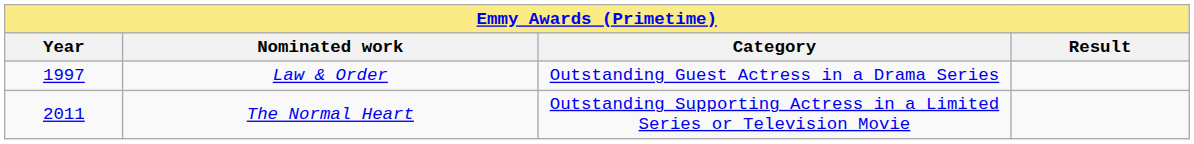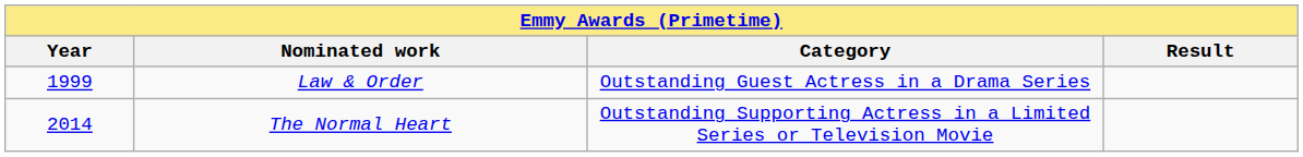 <table width="70%" class="wikitable sortable">
 <tr>
 <th colspan="4" - style="background:#FAEB86;" align="center"><a href='#'>Emmy Awards (Primetime)</a></th>
 </tr>
 <tr>
 <th width="10%">Year</th>
 <th width="35%">Nominated work</th>
 <th width="40%">Category</th>
 <th width="15%">Result</th>
 </tr>
 <tr>
-<td align="center"><a href='#'>1997</a></td>
+<td align="center"><a href='#'>1999</a></td>
 <td align="center"><em><a href='#'>Law & Order</a></em></td>
 <td align="center"><a href='#'>Outstanding Guest Actress in a Drama Series</a></td>
 <td></td>
 </tr>
 <tr>
-<td align="center"><a href='#'>2011</a></td>
+<td align="center"><a href='#'>2014</a></td>
 <td align="center"><em><a href='#'>The Normal Heart</a></em></td>
 <td align="center"><a href='#'>Outstanding Supporting Actress in a Limited Series or Television Movie</a></td>
 <td></td>
 </tr>
 </table>
